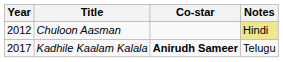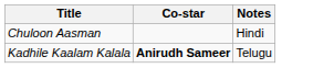 <table class="wikitable sortable">
 <tr>
-<th>Year</th>
 <th>Title</th>
 <th>Co-star</th>
 <th class="unsortable">Notes</th>
 </tr>
 <tr>
-<td>2012</td>
 <td><em>Chuloon Aasman</em></td>
 <td></td>
-<td style="background: khaki;">Hindi</td>
+<td>Hindi</td>
 </tr>
 <tr>
-<td>2017</td>
 <td><em>Kadhile Kaalam Kalala</em></td>
 <td><strong>Anirudh Sameer</strong></td>
 <td>Telugu</td>
 </tr>
 </table>
